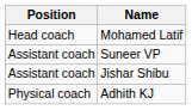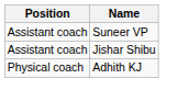 <table class="wikitable">
 <tr>
 <th>Position</th>
 <th>Name</th>
-</tr>
-<tr>
-<td>Head coach</td>
-<td> Mohamed Latif</td>
 </tr>
 <tr>
 <td>Assistant coach</td>
 <td> Suneer VP</td>
 </tr>
 <tr>
 <td>Assistant coach</td>
 <td> Jishar Shibu</td>
 </tr>
 <tr>
 <td>Physical coach</td>
 <td> Adhith KJ</td>
 </tr>
 </table>
